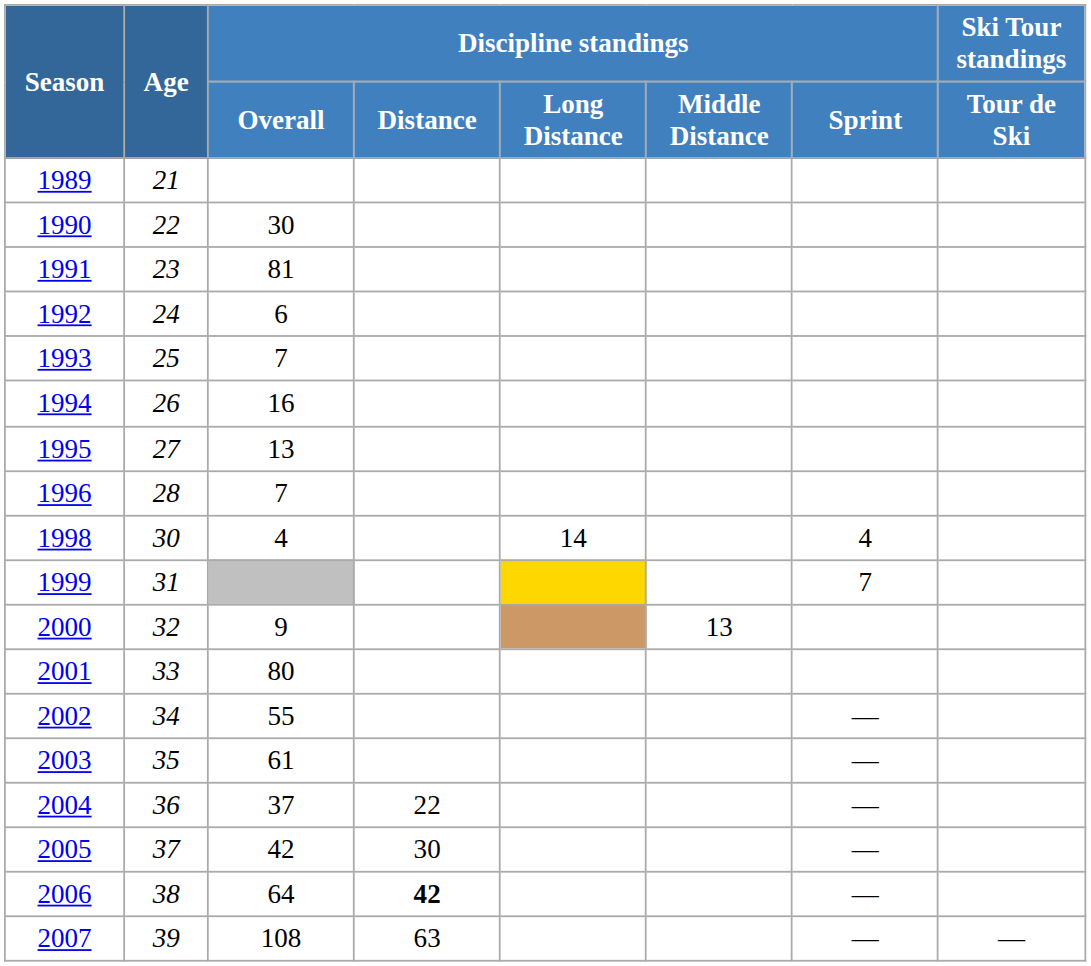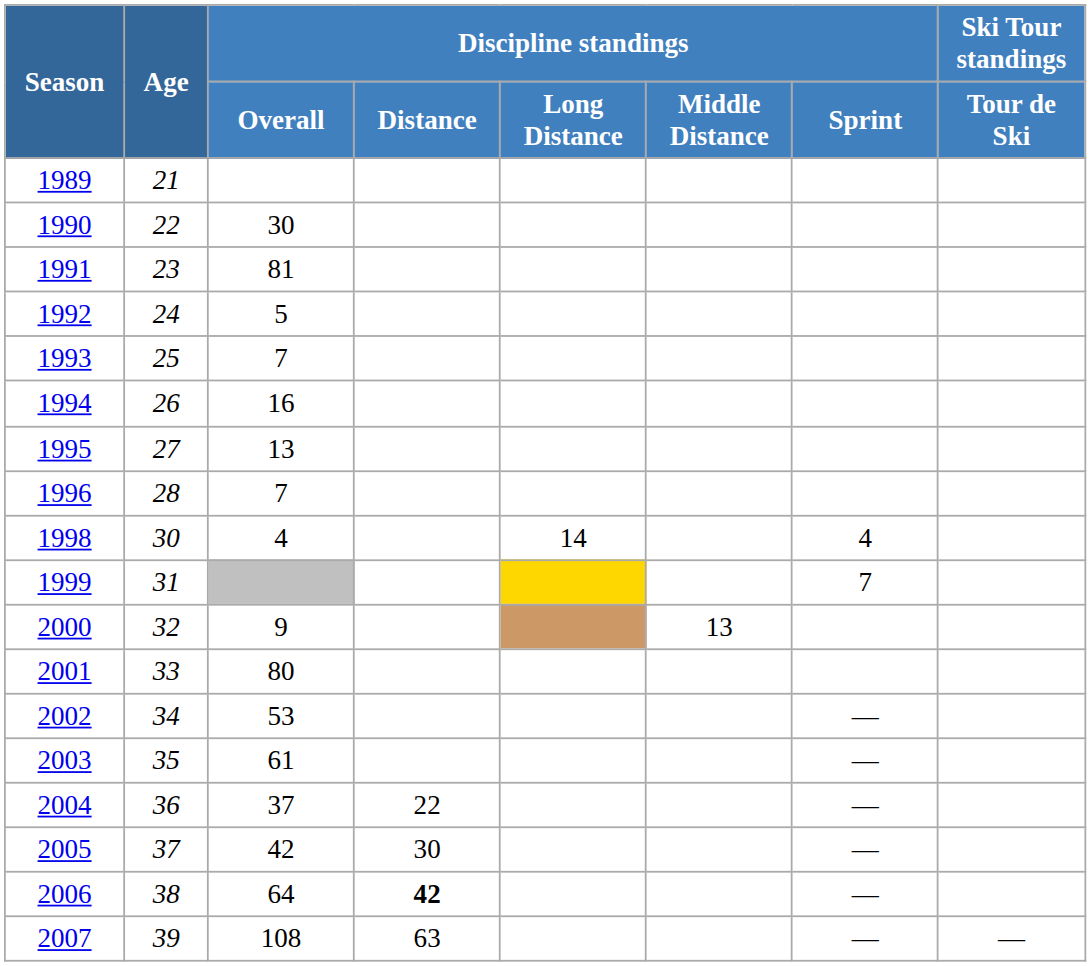 <table class="wikitable" style="font-size:95%; text-align:center; border:grey solid 1px; border-collapse:collapse; background:#ffffff;">
 <tr>
 <th style="background-color:#369; color:white; width:60px;" rowspan="2"> Season </th>
 <th style="background-color:#369; color:white; width:40px;" rowspan="2"> Age </th>
 <th style="background-color:#4180be; color:white;" colspan="5">Discipline standings</th>
 <th style="background-color:#4180be; color:white;" colspan="1">Ski Tour standings</th>
 </tr>
 <tr>
 <th style="background-color:#4180be; color:white; width:75px;">Overall</th>
 <th style="background-color:#4180be; color:white; width:75px;">Distance</th>
 <th style="background-color:#4180be; color:white; width:75px;">Long Distance</th>
 <th style="background-color:#4180be; color:white; width:75px;">Middle Distance</th>
 <th style="background-color:#4180be; color:white; width:75px;">Sprint</th>
 <th style="background-color:#4180be; color:white; width:75px;">Tour de<br>Ski</th>
 </tr>
 <tr>
 <td><a href='#'>1989</a></td>
 <td><em>21</em></td>
 <td></td>
 <td></td>
 <td></td>
 <td></td>
 <td></td>
 <td></td>
 </tr>
 <tr>
 <td><a href='#'>1990</a></td>
 <td><em>22</em></td>
 <td>30</td>
 <td></td>
 <td></td>
 <td></td>
 <td></td>
 <td></td>
 </tr>
 <tr>
 <td><a href='#'>1991</a></td>
 <td><em>23</em></td>
 <td>81</td>
 <td></td>
 <td></td>
 <td></td>
 <td></td>
 <td></td>
 </tr>
 <tr>
 <td><a href='#'>1992</a></td>
 <td><em>24</em></td>
-<td>6</td>
+<td>5</td>
 <td></td>
 <td></td>
 <td></td>
 <td></td>
 <td></td>
 </tr>
 <tr>
 <td><a href='#'>1993</a></td>
 <td><em>25</em></td>
 <td>7</td>
 <td></td>
 <td></td>
 <td></td>
 <td></td>
 <td></td>
 </tr>
 <tr>
 <td><a href='#'>1994</a></td>
 <td><em>26</em></td>
 <td>16</td>
 <td></td>
 <td></td>
 <td></td>
 <td></td>
 <td></td>
 </tr>
 <tr>
 <td><a href='#'>1995</a></td>
 <td><em>27</em></td>
 <td>13</td>
 <td></td>
 <td></td>
 <td></td>
 <td></td>
 <td></td>
 </tr>
 <tr>
 <td><a href='#'>1996</a></td>
 <td><em>28</em></td>
 <td>7</td>
 <td></td>
 <td></td>
 <td></td>
 <td></td>
 <td></td>
 </tr>
 <tr>
 <td><a href='#'>1998</a></td>
 <td><em>30</em></td>
 <td>4</td>
 <td></td>
 <td>14</td>
 <td></td>
 <td>4</td>
 <td></td>
 </tr>
 <tr>
 <td><a href='#'>1999</a></td>
 <td><em>31</em></td>
 <td style="background:silver;"></td>
 <td></td>
 <td style="background:gold;"></td>
 <td></td>
 <td>7</td>
 <td></td>
 </tr>
 <tr>
 <td><a href='#'>2000</a></td>
 <td><em>32</em></td>
 <td>9</td>
 <td></td>
 <td style="background:#c96;"></td>
 <td>13</td>
 <td></td>
 <td></td>
 </tr>
 <tr>
 <td><a href='#'>2001</a></td>
 <td><em>33</em></td>
 <td>80</td>
 <td></td>
 <td></td>
 <td></td>
 <td></td>
 <td></td>
 </tr>
 <tr>
 <td><a href='#'>2002</a></td>
 <td><em>34</em></td>
-<td>55</td>
+<td>53</td>
 <td></td>
 <td></td>
 <td></td>
 <td>—</td>
 <td></td>
 </tr>
 <tr>
 <td><a href='#'>2003</a></td>
 <td><em>35</em></td>
 <td>61</td>
 <td></td>
 <td></td>
 <td></td>
 <td>—</td>
 <td></td>
 </tr>
 <tr>
 <td><a href='#'>2004</a></td>
 <td><em>36</em></td>
 <td>37</td>
 <td>22</td>
 <td></td>
 <td></td>
 <td>—</td>
 <td></td>
 </tr>
 <tr>
 <td><a href='#'>2005</a></td>
 <td><em>37</em></td>
 <td>42</td>
 <td>30</td>
 <td></td>
 <td></td>
 <td>—</td>
 <td></td>
 </tr>
 <tr>
 <td><a href='#'>2006</a></td>
 <td><em>38</em></td>
 <td>64</td>
 <td><strong>42</strong></td>
 <td></td>
 <td></td>
 <td>—</td>
 <td></td>
 </tr>
 <tr>
 <td><a href='#'>2007</a></td>
 <td><em>39</em></td>
 <td>108</td>
 <td>63</td>
 <td></td>
 <td></td>
 <td>—</td>
 <td>—</td>
 </tr>
 </table>
